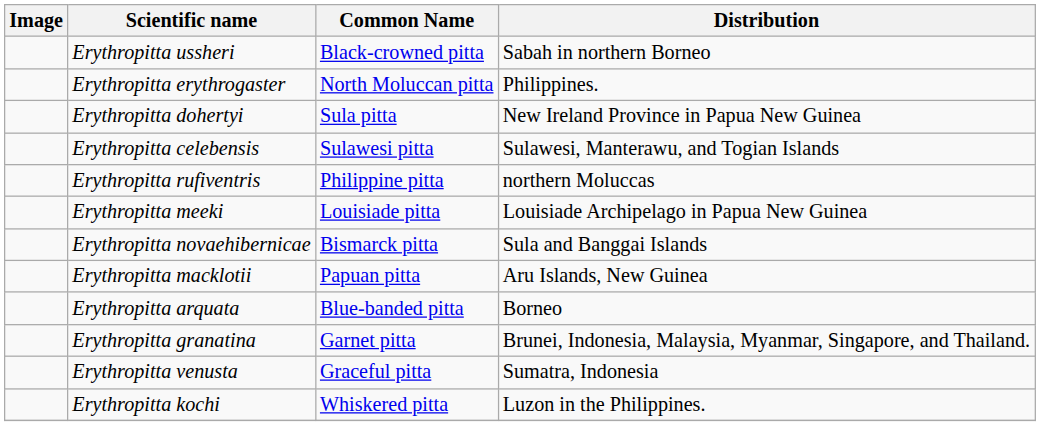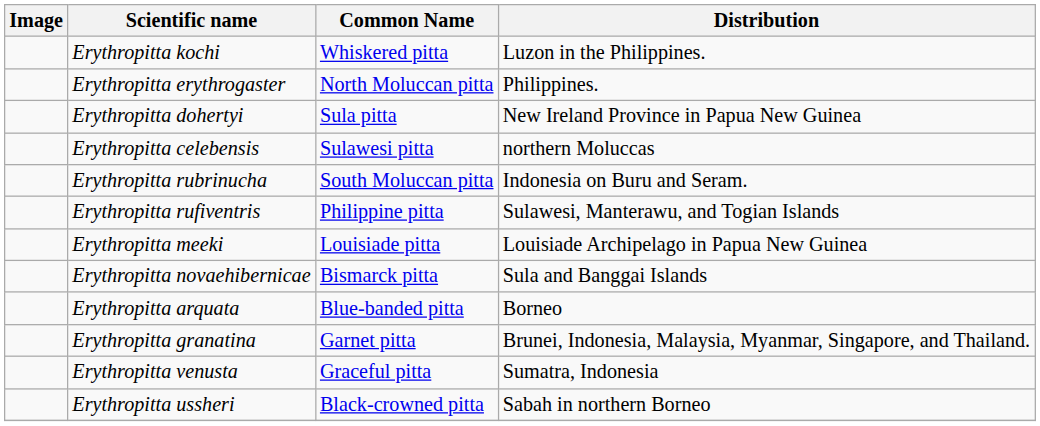 <table class="wikitable">
 <tr>
 <th>Image</th>
 <th>Scientific name</th>
 <th>Common Name</th>
 <th>Distribution</th>
 </tr>
 <tr>
 <td></td>
-<td><em>Erythropitta ussheri</em></td>
-<td><a href='#'>Black-crowned pitta</a></td>
-<td>Sabah in northern Borneo</td>
+<td><em>Erythropitta kochi</em></td>
+<td><a href='#'>Whiskered pitta</a></td>
+<td>Luzon in the Philippines.</td>
 </tr>
 <tr>
 <td></td>
 <td><em>Erythropitta erythrogaster</em></td>
 <td><a href='#'>North Moluccan pitta</a></td>
 <td>Philippines.</td>
 </tr>
 <tr>
 <td></td>
 <td><em>Erythropitta dohertyi</em></td>
 <td><a href='#'>Sula pitta</a></td>
 <td>New Ireland Province in Papua New Guinea</td>
 </tr>
 <tr>
 <td></td>
 <td><em>Erythropitta celebensis</em></td>
 <td><a href='#'>Sulawesi pitta</a></td>
-<td>Sulawesi, Manterawu, and Togian Islands</td>
+<td>northern Moluccas</td>
+</tr>
+<tr>
+<td></td>
+<td><em>Erythropitta rubrinucha</em></td>
+<td><a href='#'>South Moluccan pitta</a></td>
+<td>Indonesia on Buru and Seram.</td>
 </tr>
 <tr>
 <td></td>
 <td><em>Erythropitta rufiventris</em></td>
 <td><a href='#'>Philippine pitta</a></td>
-<td>northern Moluccas</td>
+<td>Sulawesi, Manterawu, and Togian Islands</td>
 </tr>
 <tr>
 <td></td>
 <td><em>Erythropitta meeki</em></td>
 <td><a href='#'>Louisiade pitta</a></td>
 <td>Louisiade Archipelago in Papua New Guinea</td>
 </tr>
 <tr>
 <td></td>
 <td><em>Erythropitta novaehibernicae</em></td>
 <td><a href='#'>Bismarck pitta</a></td>
 <td>Sula and Banggai Islands</td>
-</tr>
-<tr>
-<td></td>
-<td><em>Erythropitta macklotii</em></td>
-<td><a href='#'>Papuan pitta</a></td>
-<td>Aru Islands, New Guinea</td>
 </tr>
 <tr>
 <td></td>
 <td><em>Erythropitta arquata</em></td>
 <td><a href='#'>Blue-banded pitta</a></td>
 <td>Borneo</td>
 </tr>
 <tr>
 <td></td>
 <td><em>Erythropitta granatina</em></td>
 <td><a href='#'>Garnet pitta</a></td>
 <td>Brunei, Indonesia, Malaysia, Myanmar, Singapore, and Thailand.</td>
 </tr>
 <tr>
 <td></td>
 <td><em>Erythropitta venusta</em></td>
 <td><a href='#'>Graceful pitta</a></td>
 <td>Sumatra, Indonesia</td>
 </tr>
 <tr>
 <td></td>
-<td><em>Erythropitta kochi</em></td>
-<td><a href='#'>Whiskered pitta</a></td>
-<td>Luzon in the Philippines.</td>
+<td><em>Erythropitta ussheri</em></td>
+<td><a href='#'>Black-crowned pitta</a></td>
+<td>Sabah in northern Borneo</td>
 </tr>
 <tr>
 </tr>
 </table>
